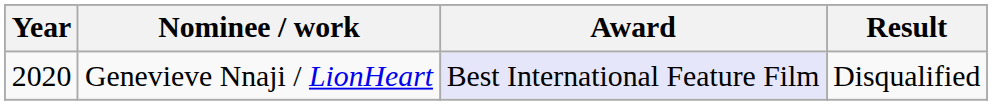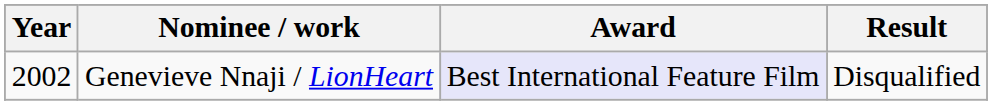 <table class="wikitable">
 <tr>
 <th>Year</th>
 <th>Nominee / work</th>
 <th>Award</th>
 <th>Result</th>
 </tr>
 <tr>
-<td>2020</td>
+<td>2002</td>
 <td>Genevieve Nnaji / <a href='#'><em>LionHeart</em></a></td>
 <td style="background: lavender;">Best International Feature Film</td>
 <td>Disqualified</td>
 </tr>
 </table>
